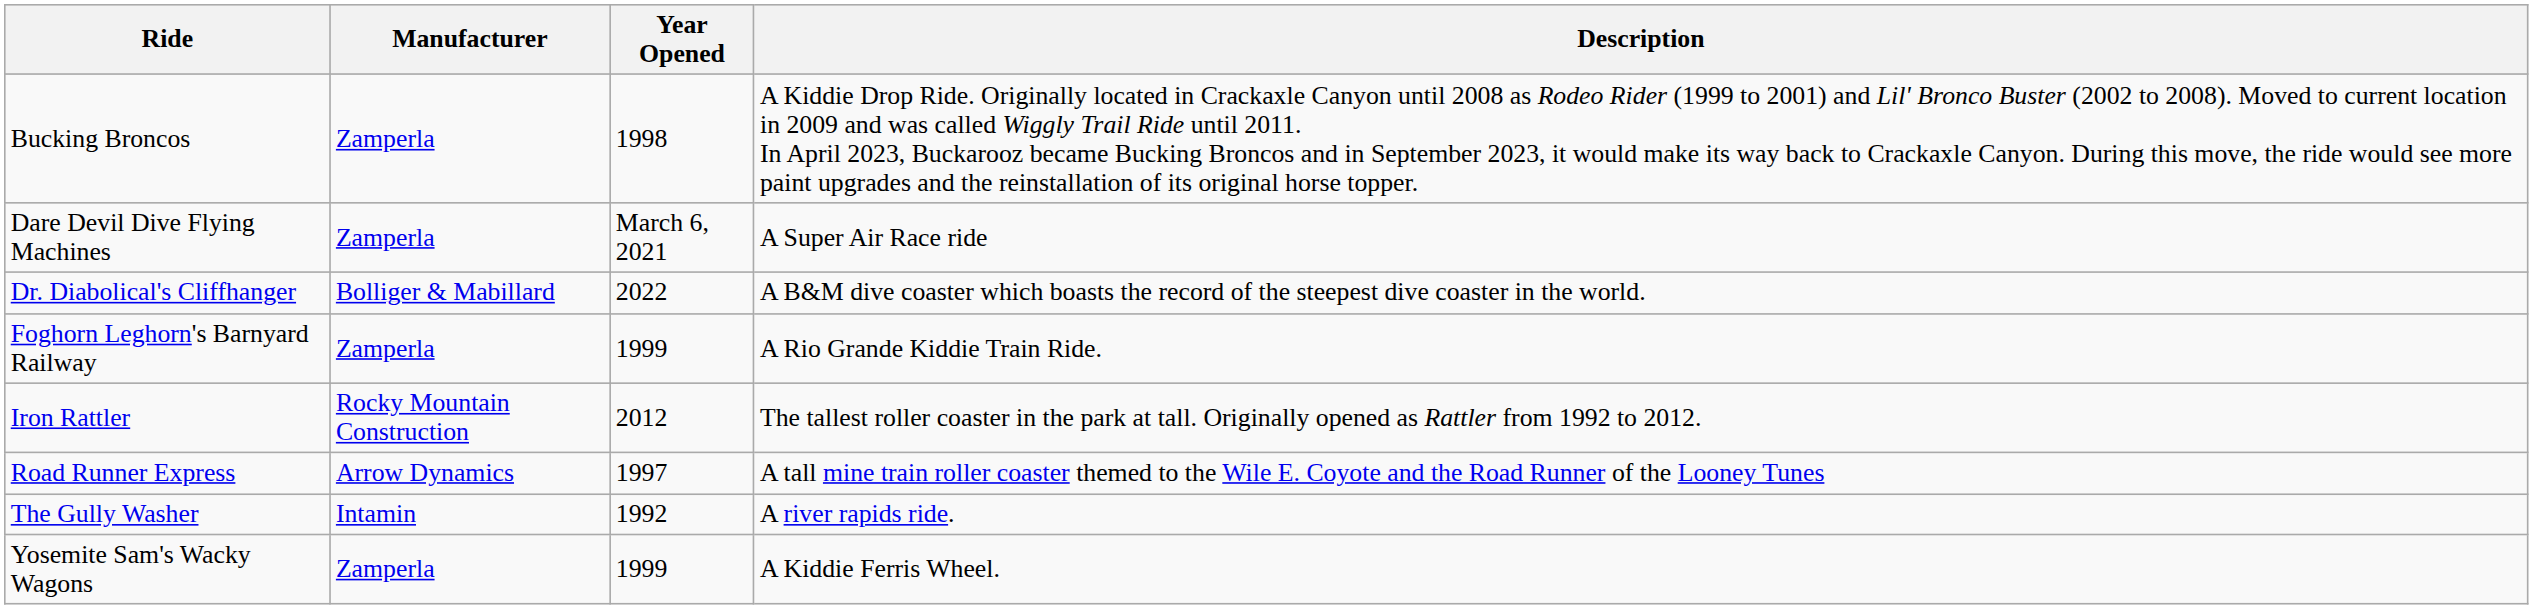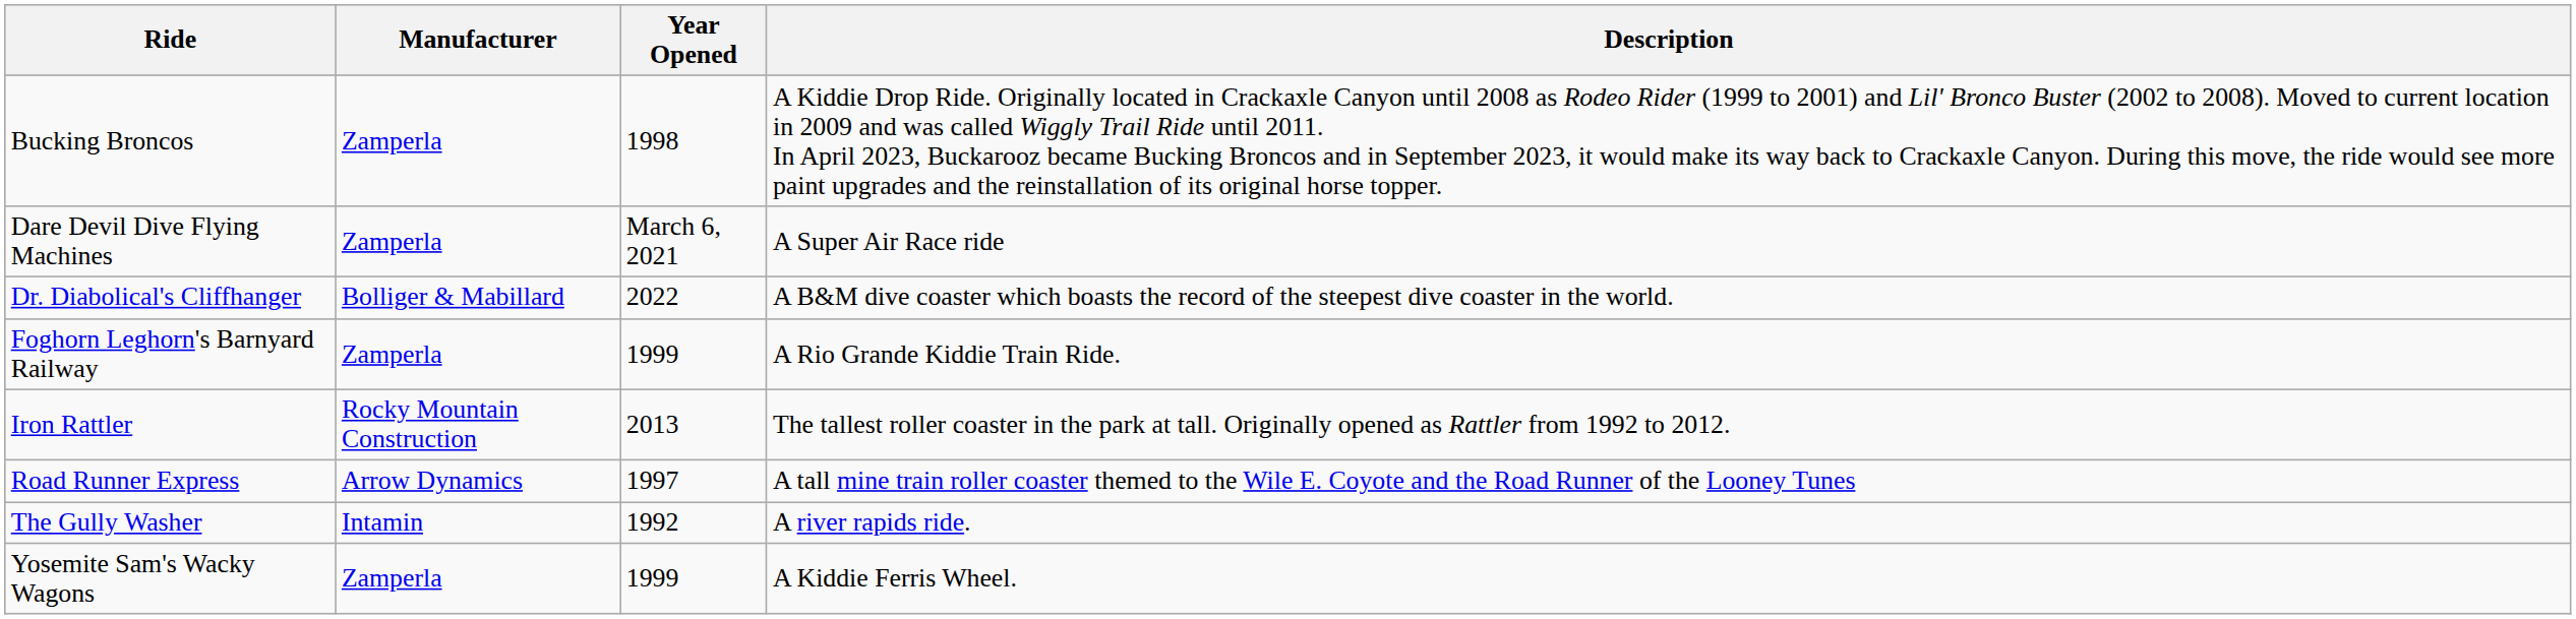 <table class=wikitable>
 <tr>
 <th>Ride</th>
 <th>Manufacturer</th>
 <th>Year Opened</th>
 <th>Description</th>
 </tr>
 <tr>
 <td>Bucking Broncos</td>
 <td><a href='#'>Zamperla</a></td>
 <td>1998</td>
 <td>A Kiddie Drop Ride. Originally located in Crackaxle Canyon until 2008 as <em>Rodeo Rider</em> (1999 to 2001) and <em>Lil' Bronco Buster</em> (2002 to 2008). Moved to current location in 2009 and was called <em>Wiggly Trail Ride</em> until 2011.<br>In April 2023, Buckarooz became Bucking Broncos and in September 2023, it would make its way back to Crackaxle Canyon. During this move, the ride would see more paint upgrades and the reinstallation of its original horse topper.</td>
 </tr>
 <tr>
 <td>Dare Devil Dive Flying Machines</td>
 <td><a href='#'>Zamperla</a></td>
 <td>March 6, 2021</td>
 <td>A Super Air Race ride</td>
 </tr>
 <tr>
 <td><a href='#'>Dr. Diabolical's Cliffhanger</a></td>
 <td><a href='#'>Bolliger & Mabillard</a></td>
 <td>2022</td>
 <td>A B&M dive coaster which boasts the record of the steepest dive coaster in the world.</td>
 </tr>
 <tr>
 <td><a href='#'>Foghorn Leghorn</a>'s Barnyard Railway</td>
 <td><a href='#'>Zamperla</a></td>
 <td>1999</td>
 <td>A Rio Grande Kiddie Train Ride.</td>
 </tr>
 <tr>
 <td><a href='#'>Iron Rattler</a></td>
 <td><a href='#'>Rocky Mountain Construction</a></td>
-<td>2012</td>
+<td>2013</td>
 <td>The tallest roller coaster in the park at  tall. Originally opened as <em>Rattler</em> from 1992 to 2012.</td>
 </tr>
 <tr>
 <td><a href='#'>Road Runner Express</a></td>
 <td><a href='#'>Arrow Dynamics</a></td>
 <td>1997</td>
 <td>A  tall <a href='#'>mine train roller coaster</a> themed to the <a href='#'>Wile E. Coyote and the Road Runner</a> of the <a href='#'>Looney Tunes</a></td>
 </tr>
 <tr>
 <td><a href='#'>The Gully Washer</a></td>
 <td><a href='#'>Intamin</a></td>
 <td>1992</td>
 <td>A <a href='#'>river rapids ride</a>.</td>
 </tr>
 <tr>
 <td>Yosemite Sam's Wacky Wagons</td>
 <td><a href='#'>Zamperla</a></td>
 <td>1999</td>
 <td>A Kiddie Ferris Wheel.</td>
 </tr>
 </table>
